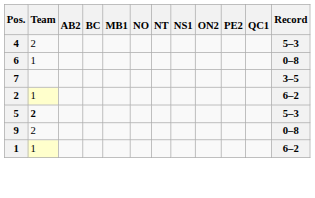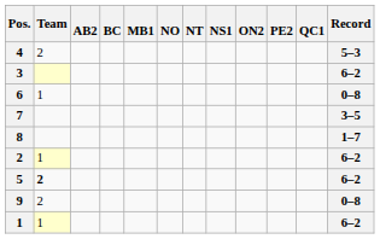 <table class="wikitable sortable nowrap" style="text-align:center; font-size:0.9em;">
 <tr>
 <th>Pos.</th>
 <th>Team</th>
 <th><br>AB2</th>
 <th><br>BC</th>
 <th><br>MB1</th>
 <th><br>NO</th>
 <th><br>NT</th>
 <th><br>NS1</th>
 <th><br>ON2</th>
 <th><br>PE2</th>
 <th><br>QC1</th>
 <th>Record</th>
 </tr>
 <tr>
 <th>4</th>
 <td style="text-align:left;"> 2</td>
 <td></td>
 <td></td>
 <td></td>
 <td></td>
 <td></td>
 <td></td>
 <td></td>
 <td></td>
 <td></td>
 <th>5–3</th>
 </tr>
 <tr>
+<th>3</th>
+<td style="text-align:left; background:#ffffcc;"></td>
+<td></td>
+<td></td>
+<td></td>
+<td></td>
+<td></td>
+<td></td>
+<td></td>
+<td></td>
+<td></td>
+<th>6–2</th>
+</tr>
+<tr>
 <th>6</th>
 <td style="text-align:left;"> 1</td>
 <td></td>
 <td></td>
 <td></td>
 <td></td>
 <td></td>
 <td></td>
 <td></td>
 <td></td>
 <td></td>
 <th>0–8</th>
 </tr>
 <tr>
 <th>7</th>
 <td style="text-align:left;"></td>
 <td></td>
 <td></td>
 <td></td>
 <td></td>
 <td></td>
 <td></td>
 <td></td>
 <td></td>
 <td></td>
 <th>3–5</th>
 </tr>
 <tr>
+<th>8</th>
+<td style="text-align:left;"></td>
+<td></td>
+<td></td>
+<td></td>
+<td></td>
+<td></td>
+<td></td>
+<td></td>
+<td></td>
+<td></td>
+<th>1–7</th>
+</tr>
+<tr>
 <th>2</th>
 <td style="text-align:left; background:#ffffcc;"> 1</td>
 <td></td>
 <td></td>
 <td></td>
 <td></td>
 <td></td>
 <td></td>
 <td></td>
 <td></td>
 <td></td>
 <th>6–2</th>
 </tr>
 <tr>
 <th>5</th>
 <td style="text-align:left;"><strong> 2</strong></td>
 <td></td>
 <td></td>
 <td></td>
 <td></td>
 <td></td>
 <td></td>
 <td></td>
 <td></td>
 <td></td>
-<th>5–3</th>
+<th>6–2</th>
 </tr>
 <tr>
 <th>9</th>
 <td style="text-align:left;"> 2</td>
 <td></td>
 <td></td>
 <td></td>
 <td></td>
 <td></td>
 <td></td>
 <td></td>
 <td></td>
 <td></td>
 <th>0–8</th>
 </tr>
 <tr>
 <th>1</th>
 <td style="text-align:left; background:#ffffcc;"> 1</td>
 <td></td>
 <td></td>
 <td></td>
 <td></td>
 <td></td>
 <td></td>
 <td></td>
 <td></td>
 <td></td>
 <th>6–2</th>
 </tr>
 </table>
